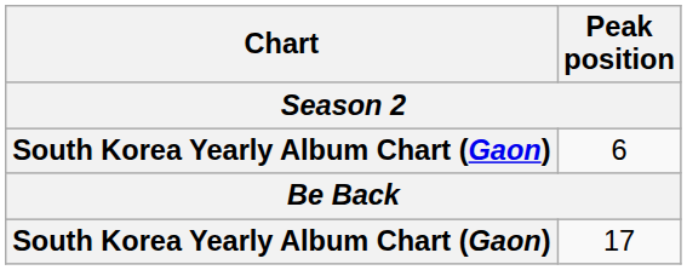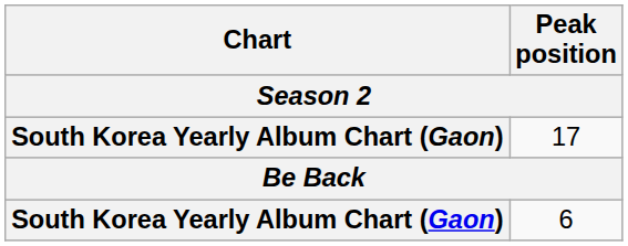 <table class="wikitable sortable plainrowheaders">
 <tr>
 <th>Chart</th>
 <th>Peak<br>position</th>
 </tr>
 <tr>
 <th colspan="2"><em>Season 2</em></th>
 </tr>
 <tr>
-<th scope="row">South Korea Yearly Album Chart (<em><a href='#'>Gaon</a></em>)</th>
-<td align="center">6</td>
+<th scope="row">South Korea Yearly Album Chart (<em>Gaon</em>)</th>
+<td align="center">17</td>
 </tr>
 <tr>
 <th colspan="2"><em>Be Back</em></th>
 </tr>
 <tr>
-<th scope="row">South Korea Yearly Album Chart (<em>Gaon</em>)</th>
-<td align="center">17</td>
+<th scope="row">South Korea Yearly Album Chart (<em><a href='#'>Gaon</a></em>)</th>
+<td align="center">6</td>
 </tr>
 </table>
